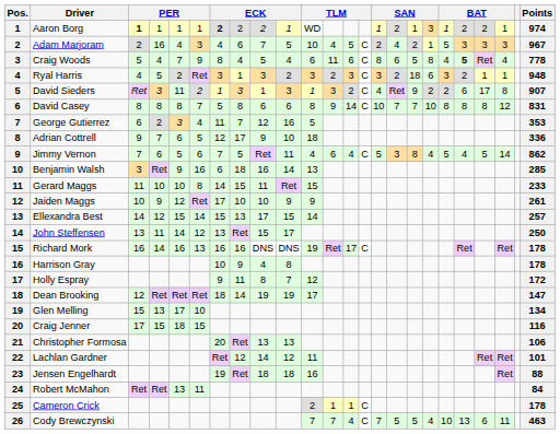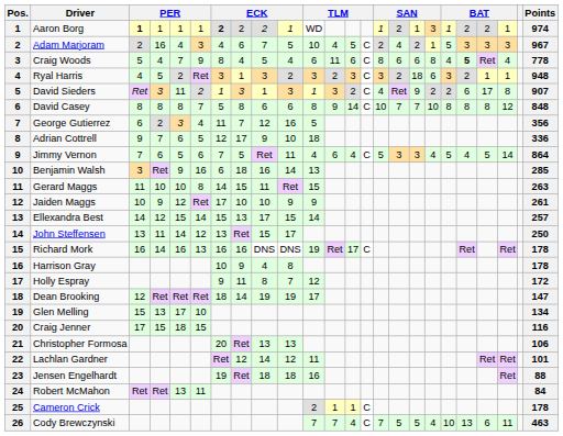 <table class="wikitable" style="font-size: 85%; text-align: center">
 <tr>
 <th>Pos.</th>
 <th>Driver</th>
 <th colspan="4"><a href='#'>PER</a><br></th>
 <th colspan="4"><a href='#'>ECK</a><br></th>
 <th colspan="4"><a href='#'>TLM</a><br></th>
 <th colspan="4"><a href='#'>SAN</a><br></th>
 <th colspan="4"><a href='#'>BAT</a><br></th>
 <th></th>
 <th>Points</th>
 </tr>
 <tr>
 <th>1</th>
 <td align=left> Aaron Borg</td>
 <td style="background: #ffffbf"><strong>1</strong></td>
 <td style="background: #ffffbf">1</td>
 <td style="background: #ffffbf">1</td>
 <td style="background: #ffffbf">1</td>
 <td style="background: #dfdfdf"><strong>2</strong></td>
 <td style="background: #dfdfdf">2</td>
 <td style="background: #dfdfdf"><em>2</em></td>
 <td style="background: #ffffbf"><em>1</em></td>
 <td style="background: #ffffff">WD</td>
 <td></td>
 <td></td>
 <td></td>
 <td style="background: #ffffbf"><em>1</em></td>
 <td style="background: #dfdfdf">2</td>
 <td style="background: #ffffbf">1</td>
 <td style="background: #ffdf9f">3</td>
 <td style="background: #ffffbf"><em>1</em></td>
 <td style="background: #dfdfdf">2</td>
 <td style="background: #dfdfdf">2</td>
 <td style="background: #ffffbf">1</td>
 <td></td>
 <th>974</th>
 </tr>
 <tr>
 <th>2</th>
 <td align=left> <a href='#'>Adam Marjoram</a></td>
 <td style="background: #dfdfdf">2</td>
 <td style="background: #dfffdf">16</td>
 <td style="background: #dfffdf">4</td>
 <td style="background: #ffdf9f">3</td>
 <td style="background: #dfffdf">4</td>
 <td style="background: #dfffdf">6</td>
 <td style="background: #dfffdf">7</td>
 <td style="background: #dfffdf">5</td>
 <td style="background: #dfffdf">10</td>
 <td style="background: #dfffdf">4</td>
 <td style="background: #dfffdf">5</td>
 <td style="background: #ffffff">C</td>
 <td style="background: #dfdfdf">2</td>
 <td style="background: #dfffdf">4</td>
 <td style="background: #dfdfdf">2</td>
 <td style="background: #ffffbf">1</td>
 <td style="background: #dfffdf">5</td>
 <td style="background: #ffdf9f">3</td>
 <td style="background: #ffdf9f">3</td>
 <td style="background: #ffdf9f">3</td>
 <td></td>
 <th>967</th>
 </tr>
 <tr>
 <th>3</th>
 <td align=left> Craig Woods</td>
 <td style="background: #dfffdf">5</td>
 <td style="background: #dfffdf">4</td>
 <td style="background: #dfffdf">7</td>
 <td style="background: #dfffdf">9</td>
 <td style="background: #dfffdf">8</td>
 <td style="background: #dfffdf">4</td>
 <td style="background: #dfffdf">5</td>
 <td style="background: #dfffdf">4</td>
 <td style="background: #dfffdf">6</td>
 <td style="background: #dfffdf">11</td>
 <td style="background: #dfffdf">6</td>
 <td style="background: #ffffff">C</td>
 <td style="background: #dfffdf">8</td>
 <td style="background: #dfffdf">6</td>
-<td style="background: #dfffdf">5</td>
+<td style="background: #dfffdf">6</td>
 <td style="background: #dfffdf">8</td>
 <td style="background: #dfffdf">4</td>
 <td style="background: #dfffdf"><strong>5</strong></td>
 <td style="background:#EFCFFF;">Ret</td>
 <td style="background: #dfffdf">4</td>
 <td></td>
 <th>778</th>
 </tr>
 <tr>
 <th>4</th>
 <td align=left> Ryal Harris</td>
 <td style="background: #dfffdf">4</td>
 <td style="background: #dfffdf">5</td>
 <td style="background: #dfdfdf">2</td>
 <td style="background:#EFCFFF;">Ret</td>
 <td style="background: #ffdf9f">3</td>
 <td style="background: #ffffbf">1</td>
 <td style="background: #ffdf9f">3</td>
 <td style="background: #dfdfdf">2</td>
 <td style="background: #ffdf9f">3</td>
 <td style="background: #dfdfdf">2</td>
 <td style="background: #ffdf9f">3</td>
 <td style="background: #ffffff">C</td>
 <td style="background: #ffdf9f">3</td>
 <td style="background: #dfdfdf">2</td>
 <td style="background: #dfffdf">18</td>
 <td style="background: #dfffdf">6</td>
 <td style="background: #ffdf9f">3</td>
 <td style="background: #dfdfdf">2</td>
 <td style="background: #ffffbf">1</td>
 <td style="background: #ffffbf">1</td>
 <td></td>
 <th>948</th>
 </tr>
 <tr>
 <th>5</th>
 <td align=left> David Sieders</td>
 <td style="background:#EFCFFF;"><em>Ret</em></td>
 <td style="background: #ffdf9f"><em>3</em></td>
 <td style="background: #dfffdf">11</td>
 <td style="background: #dfdfdf"><em>2</em></td>
 <td style="background: #ffffbf"><em>1</em></td>
 <td style="background: #ffdf9f"><em>3</em></td>
 <td style="background: #ffffbf">1</td>
 <td style="background: #ffdf9f">3</td>
 <td style="background: #ffffbf"><em>1</em></td>
 <td style="background: #ffdf9f">3</td>
 <td style="background: #dfdfdf">2</td>
 <td style="background: #ffffff">C</td>
 <td style="background: #dfffdf">4</td>
 <td style="background: #efcfff">Ret</td>
 <td style="background: #dfffdf">9</td>
 <td style="background: #dfdfdf">2</td>
 <td style="background: #dfdfdf">2</td>
 <td style="background: #dfffdf">6</td>
 <td style="background: #dfffdf">17</td>
 <td style="background: #dfffdf">8</td>
 <td></td>
 <th>907</th>
 </tr>
 <tr>
 <th>6</th>
 <td align=left> David Casey</td>
 <td style="background: #dfffdf">8</td>
 <td style="background: #dfffdf">8</td>
 <td style="background: #dfffdf">8</td>
 <td style="background: #dfffdf">7</td>
 <td style="background: #dfffdf">5</td>
 <td style="background: #dfffdf">8</td>
 <td style="background: #dfffdf">6</td>
 <td style="background: #dfffdf">6</td>
 <td style="background: #dfffdf">8</td>
 <td style="background: #dfffdf">9</td>
 <td style="background: #dfffdf">14</td>
 <td style="background: #ffffff">C</td>
 <td style="background: #dfffdf">10</td>
 <td style="background: #dfffdf">7</td>
 <td style="background: #dfffdf">7</td>
 <td style="background: #dfffdf">10</td>
 <td style="background: #dfffdf">8</td>
 <td style="background: #dfffdf">8</td>
 <td style="background: #dfffdf">8</td>
 <td style="background: #dfffdf">12</td>
 <td></td>
-<th>831</th>
+<th>848</th>
 </tr>
 <tr>
 <th>7</th>
 <td align=left> George Gutierrez</td>
 <td style="background: #dfffdf">6</td>
 <td style="background: #dfdfdf">2</td>
 <td style="background: #ffdf9f"><em>3</em></td>
 <td style="background: #dfffdf">4</td>
 <td style="background: #dfffdf">11</td>
 <td style="background: #dfffdf">7</td>
 <td style="background: #dfffdf">12</td>
 <td style="background: #dfffdf">16</td>
 <td style="background: #dfffdf">5</td>
 <td></td>
 <td></td>
 <td></td>
 <td></td>
 <td></td>
 <td></td>
 <td></td>
 <td></td>
 <td></td>
 <td></td>
 <td></td>
 <td></td>
-<th>353</th>
+<th>356</th>
 </tr>
 <tr>
 <th>8</th>
 <td align=left> Adrian Cottrell</td>
 <td style="background: #dfffdf">9</td>
 <td style="background: #dfffdf">7</td>
 <td style="background: #dfffdf">6</td>
 <td style="background: #dfffdf">5</td>
 <td style="background: #dfffdf">12</td>
 <td style="background: #dfffdf">17</td>
 <td style="background: #dfffdf">9</td>
 <td style="background: #dfffdf">10</td>
 <td style="background: #dfffdf">18</td>
 <td></td>
 <td></td>
 <td></td>
 <td></td>
 <td></td>
 <td></td>
 <td></td>
 <td></td>
 <td></td>
 <td></td>
 <td></td>
 <td></td>
 <th>336</th>
 </tr>
 <tr>
 <th>9</th>
 <td align=left> Jimmy Vernon</td>
 <td style="background: #dfffdf">7</td>
 <td style="background: #dfffdf">6</td>
 <td style="background: #dfffdf">5</td>
 <td style="background: #dfffdf">6</td>
 <td style="background: #dfffdf">7</td>
 <td style="background: #dfffdf">5</td>
 <td style="background:#EFCFFF;">Ret</td>
 <td style="background: #dfffdf">11</td>
 <td style="background: #dfffdf">4</td>
 <td style="background: #dfffdf">6</td>
 <td style="background: #dfffdf">4</td>
 <td style="background: #ffffff">C</td>
 <td style="background: #dfffdf">5</td>
 <td style="background: #ffdf9f">3</td>
-<td style="background: #ffdf9f">8</td>
+<td style="background: #ffdf9f">3</td>
 <td style="background: #dfffdf">4</td>
 <td style="background: #dfffdf">5</td>
 <td style="background: #dfffdf">4</td>
 <td style="background: #dfffdf">5</td>
 <td style="background: #dfffdf">14</td>
 <td></td>
-<th>862</th>
+<th>864</th>
 </tr>
 <tr>
 <th>10</th>
 <td align=left> Benjamin Walsh</td>
 <td style="background: #ffdf9f">3</td>
 <td style="background:#EFCFFF;">Ret</td>
 <td style="background: #dfffdf">9</td>
 <td style="background: #dfffdf">16</td>
 <td style="background: #dfffdf">6</td>
 <td style="background: #dfffdf">18</td>
 <td style="background: #dfffdf">16</td>
 <td style="background: #dfffdf">14</td>
 <td style="background: #dfffdf">13</td>
 <td></td>
 <td></td>
 <td></td>
 <td></td>
 <td></td>
 <td></td>
 <td></td>
 <td></td>
 <td></td>
 <td></td>
 <td></td>
 <td></td>
 <th>285</th>
 </tr>
 <tr>
 <th>11</th>
 <td align=left> Gerard Maggs</td>
 <td style="background: #dfffdf">11</td>
 <td style="background: #dfffdf">10</td>
 <td style="background: #dfffdf">10</td>
 <td style="background: #dfffdf">8</td>
 <td style="background: #dfffdf">14</td>
 <td style="background: #dfffdf">15</td>
 <td style="background: #dfffdf">11</td>
 <td style="background:#EFCFFF;">Ret</td>
 <td style="background: #dfffdf">15</td>
 <td></td>
 <td></td>
 <td></td>
 <td></td>
 <td></td>
 <td></td>
 <td></td>
 <td></td>
 <td></td>
 <td></td>
 <td></td>
 <td></td>
-<th>233</th>
+<th>263</th>
 </tr>
 <tr>
 <th>12</th>
 <td align=left> Jaiden Maggs</td>
 <td style="background: #dfffdf">10</td>
 <td style="background: #dfffdf">9</td>
 <td style="background: #dfffdf">12</td>
 <td style="background:#EFCFFF;">Ret</td>
 <td style="background: #dfffdf">17</td>
 <td style="background: #dfffdf">10</td>
 <td style="background: #dfffdf">10</td>
 <td style="background: #dfffdf">9</td>
 <td style="background: #dfffdf">9</td>
 <td></td>
 <td></td>
 <td></td>
 <td></td>
 <td></td>
 <td></td>
 <td></td>
 <td></td>
 <td></td>
 <td></td>
 <td></td>
 <td></td>
 <th>261</th>
 </tr>
 <tr>
 <th>13</th>
 <td align=left> Ellexandra Best</td>
 <td style="background: #dfffdf">14</td>
 <td style="background: #dfffdf">12</td>
 <td style="background: #dfffdf">15</td>
 <td style="background: #dfffdf">14</td>
 <td style="background: #dfffdf">15</td>
 <td style="background: #dfffdf">13</td>
 <td style="background: #dfffdf">17</td>
 <td style="background: #dfffdf">15</td>
 <td style="background: #dfffdf">14</td>
 <td></td>
 <td></td>
 <td></td>
 <td></td>
 <td></td>
 <td></td>
 <td></td>
 <td></td>
 <td></td>
 <td></td>
 <td></td>
 <td></td>
 <th>257</th>
 </tr>
 <tr>
 <th>14</th>
 <td align=left> <a href='#'>John Steffensen</a></td>
 <td style="background: #dfffdf">13</td>
 <td style="background: #dfffdf">11</td>
 <td style="background: #dfffdf">14</td>
 <td style="background: #dfffdf">12</td>
 <td style="background: #dfffdf">13</td>
 <td style="background:#EFCFFF;">Ret</td>
 <td style="background: #dfffdf">15</td>
 <td style="background: #dfffdf">17</td>
 <td></td>
 <td></td>
 <td></td>
 <td></td>
 <td></td>
 <td></td>
 <td></td>
 <td></td>
 <td></td>
 <td></td>
 <td></td>
 <td></td>
 <td></td>
 <th>250</th>
 </tr>
 <tr>
 <th>15</th>
 <td align=left> Richard Mork</td>
 <td style="background: #dfffdf">16</td>
 <td style="background: #dfffdf">14</td>
 <td style="background: #dfffdf">16</td>
 <td style="background: #dfffdf">13</td>
 <td style="background: #dfffdf">16</td>
 <td style="background: #dfffdf">16</td>
 <td style="background: #ffffff">DNS</td>
 <td style="background: #ffffff">DNS</td>
 <td style="background: #dfffdf">19</td>
 <td style="background:#EFCFFF;">Ret</td>
 <td style="background: #dfffdf">17</td>
 <td style="background: #ffffff">C</td>
 <td></td>
 <td></td>
 <td></td>
 <td></td>
 <td></td>
 <td style="background:#EFCFFF;">Ret</td>
 <td></td>
 <td style="background:#EFCFFF;">Ret</td>
 <td></td>
 <th>178</th>
 </tr>
 <tr>
 <th>16</th>
 <td align=left> Harrison Gray</td>
 <td></td>
 <td></td>
 <td></td>
 <td></td>
 <td style="background: #dfffdf">10</td>
 <td style="background: #dfffdf">9</td>
 <td style="background: #dfffdf">4</td>
 <td style="background: #dfffdf">8</td>
 <td></td>
 <td></td>
 <td></td>
 <td></td>
 <td></td>
 <td></td>
 <td></td>
 <td></td>
 <td></td>
 <td></td>
 <td></td>
 <td></td>
 <td></td>
 <th>178</th>
 </tr>
 <tr>
 <th>17</th>
 <td align=left> Holly Espray</td>
 <td></td>
 <td></td>
 <td></td>
 <td></td>
 <td style="background: #dfffdf">9</td>
 <td style="background: #dfffdf">11</td>
 <td style="background: #dfffdf">8</td>
 <td style="background: #dfffdf">7</td>
 <td style="background: #dfffdf">12</td>
 <td></td>
 <td></td>
 <td></td>
 <td></td>
 <td></td>
 <td></td>
 <td></td>
 <td></td>
 <td></td>
 <td></td>
 <td></td>
 <td></td>
 <th>172</th>
 </tr>
 <tr>
 <th>18</th>
 <td align=left> Dean Brooking</td>
 <td style="background: #dfffdf">12</td>
 <td style="background:#EFCFFF;">Ret</td>
 <td style="background:#EFCFFF;">Ret</td>
 <td style="background:#EFCFFF;">Ret</td>
 <td style="background: #dfffdf">18</td>
 <td style="background: #dfffdf">14</td>
 <td style="background: #dfffdf">19</td>
 <td style="background: #dfffdf">19</td>
 <td style="background: #dfffdf">17</td>
 <td></td>
 <td></td>
 <td></td>
 <td></td>
 <td></td>
 <td></td>
 <td></td>
 <td></td>
 <td></td>
 <td></td>
 <td></td>
 <td></td>
 <th>147</th>
 </tr>
 <tr>
 <th>19</th>
 <td align=left> Glen Melling</td>
 <td style="background: #dfffdf">15</td>
 <td style="background: #dfffdf">13</td>
 <td style="background: #dfffdf">17</td>
 <td style="background: #dfffdf">10</td>
 <td></td>
 <td></td>
 <td></td>
 <td></td>
 <td></td>
 <td></td>
 <td></td>
 <td></td>
 <td></td>
 <td></td>
 <td></td>
 <td></td>
 <td></td>
 <td></td>
 <td></td>
 <td></td>
 <td></td>
 <th>134</th>
 </tr>
 <tr>
 <th>20</th>
 <td align=left> Craig Jenner</td>
 <td style="background: #dfffdf">17</td>
 <td style="background: #dfffdf">15</td>
 <td style="background: #dfffdf">18</td>
 <td style="background: #dfffdf">15</td>
 <td></td>
 <td></td>
 <td></td>
 <td></td>
 <td></td>
 <td></td>
 <td></td>
 <td></td>
 <td></td>
 <td></td>
 <td></td>
 <td></td>
 <td></td>
 <td></td>
 <td></td>
 <td></td>
 <td></td>
 <th>116</th>
 </tr>
 <tr>
 <th>21</th>
 <td align=left> Christopher Formosa</td>
 <td></td>
 <td></td>
 <td></td>
 <td></td>
 <td style="background: #dfffdf">20</td>
 <td style="background:#EFCFFF;">Ret</td>
 <td style="background: #dfffdf">13</td>
 <td style="background: #dfffdf">13</td>
 <td></td>
 <td></td>
 <td></td>
 <td></td>
 <td></td>
 <td></td>
 <td></td>
 <td></td>
 <td></td>
 <td></td>
 <td></td>
 <td></td>
 <td></td>
 <th>106</th>
 </tr>
 <tr>
 <th>22</th>
 <td align=left> Lachlan Gardner</td>
 <td></td>
 <td></td>
 <td></td>
 <td></td>
 <td style="background:#EFCFFF;">Ret</td>
 <td style="background: #dfffdf">12</td>
 <td style="background: #dfffdf">14</td>
 <td style="background: #dfffdf">12</td>
 <td style="background: #dfffdf">11</td>
 <td></td>
 <td></td>
 <td></td>
 <td></td>
 <td></td>
 <td></td>
 <td></td>
 <td></td>
 <td></td>
 <td style="background:#EFCFFF;">Ret</td>
 <td style="background:#EFCFFF;">Ret</td>
 <td></td>
 <th>101</th>
 </tr>
 <tr>
 <th>23</th>
 <td align=left> Jensen Engelhardt</td>
 <td></td>
 <td></td>
 <td></td>
 <td></td>
 <td style="background: #dfffdf">19</td>
 <td style="background:#EFCFFF;">Ret</td>
 <td style="background: #dfffdf">18</td>
 <td style="background: #dfffdf">18</td>
 <td style="background: #dfffdf">16</td>
 <td></td>
 <td></td>
 <td></td>
 <td></td>
 <td></td>
 <td></td>
 <td></td>
 <td></td>
 <td></td>
 <td></td>
 <td style="background:#EFCFFF;">Ret</td>
 <td></td>
 <th>88</th>
 </tr>
 <tr>
 <th>24</th>
 <td align=left> Robert McMahon</td>
 <td style="background:#EFCFFF;">Ret</td>
 <td style="background:#EFCFFF;">Ret</td>
 <td style="background: #dfffdf">13</td>
 <td style="background: #dfffdf">11</td>
 <td></td>
 <td></td>
 <td></td>
 <td></td>
 <td></td>
 <td></td>
 <td></td>
 <td></td>
 <td></td>
 <td></td>
 <td></td>
 <td></td>
 <td></td>
 <td></td>
 <td></td>
 <td></td>
 <td></td>
 <th>84</th>
 </tr>
 <tr>
 <th>25</th>
 <td align=left> <a href='#'>Cameron Crick</a></td>
 <td></td>
 <td></td>
 <td></td>
 <td></td>
 <td></td>
 <td></td>
 <td></td>
 <td></td>
 <td style="background: #dfdfdf">2</td>
 <td style="background: #ffffbf">1</td>
 <td style="background: #ffffbf">1</td>
 <td style="background: #ffffff">C</td>
 <td></td>
 <td></td>
 <td></td>
 <td></td>
 <td></td>
 <td></td>
 <td></td>
 <td></td>
 <td></td>
 <th>178</th>
 </tr>
 <tr>
 <th>26</th>
 <td align=left> Cody Brewczynski</td>
 <td></td>
 <td></td>
 <td></td>
 <td></td>
 <td></td>
 <td></td>
 <td></td>
 <td></td>
 <td style="background: #dfffdf">7</td>
 <td style="background: #dfffdf">7</td>
 <td style="background: #dfffdf">4</td>
 <td style="background: #ffffff">C</td>
 <td style="background: #dfffdf">7</td>
 <td style="background: #dfffdf">5</td>
 <td style="background: #dfffdf">5</td>
 <td style="background: #dfffdf">4</td>
 <td style="background: #dfffdf">10</td>
 <td style="background: #dfffdf">13</td>
 <td style="background: #dfffdf">6</td>
 <td style="background: #dfffdf">11</td>
 <td></td>
 <th>463</th>
 </tr>
 </table>
